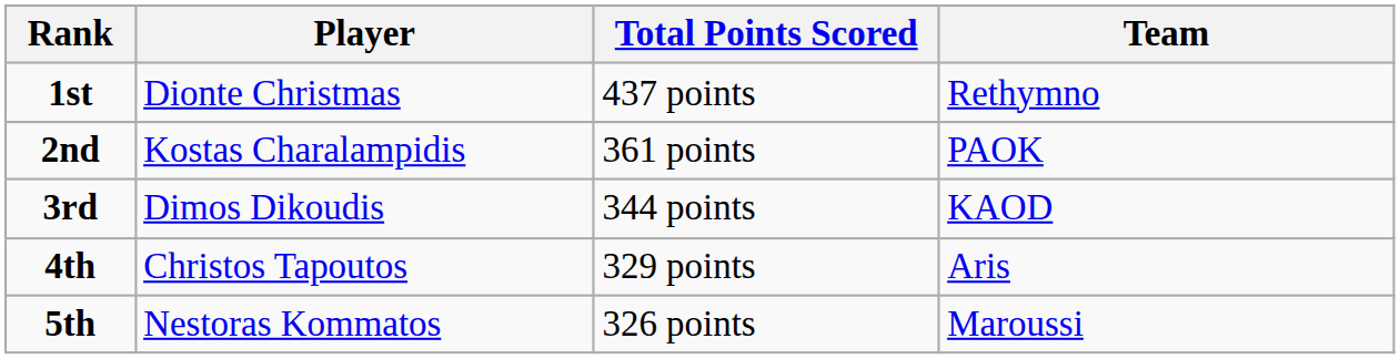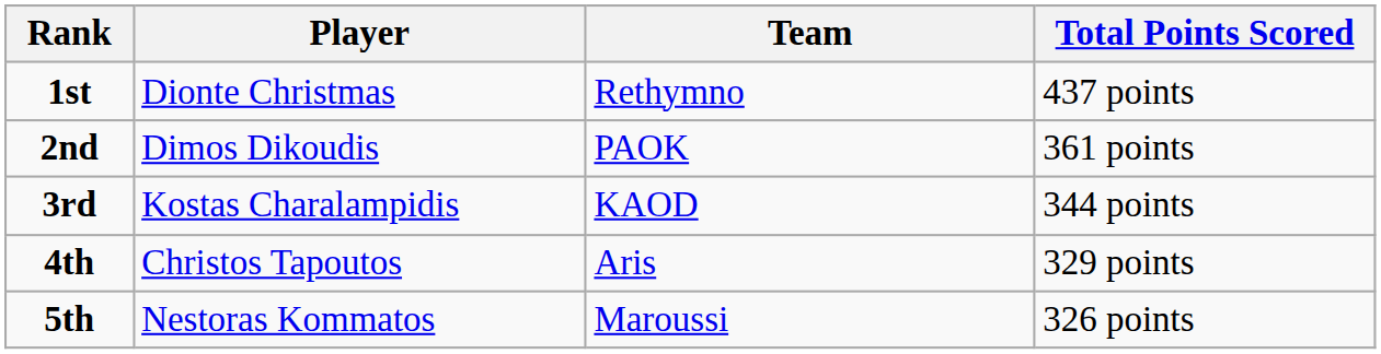 <table class="wikitable sortable">
 <tr>
 <th style="width:50px;">Rank</th>
 <th style="width:200px;">Player</th>
+<th style="width:200px;">Team</th>
 <th style="width:150px;"><a href='#'>Total Points Scored</a></th>
-<th style="width:200px;">Team</th>
 </tr>
 <tr>
 <td style="text-align:center;"><strong>1st</strong></td>
 <td> <a href='#'>Dionte Christmas</a></td>
+<td><a href='#'>Rethymno</a></td>
 <td>437 points</td>
-<td><a href='#'>Rethymno</a></td>
 </tr>
 <tr>
 <td style="text-align:center;"><strong>2nd</strong></td>
-<td> <a href='#'>Kostas Charalampidis</a></td>
+<td> <a href='#'>Dimos Dikoudis</a></td>
+<td><a href='#'>PAOK</a></td>
 <td>361 points</td>
-<td><a href='#'>PAOK</a></td>
 </tr>
 <tr>
 <td style="text-align:center;"><strong>3rd</strong></td>
-<td> <a href='#'>Dimos Dikoudis</a></td>
+<td> <a href='#'>Kostas Charalampidis</a></td>
+<td><a href='#'>KAOD</a></td>
 <td>344 points</td>
-<td><a href='#'>KAOD</a></td>
 </tr>
 <tr>
 <td style="text-align:center;"><strong>4th</strong></td>
 <td> <a href='#'>Christos Tapoutos</a></td>
+<td><a href='#'>Aris</a></td>
 <td>329 points</td>
-<td><a href='#'>Aris</a></td>
 </tr>
 <tr>
 <td style="text-align:center;"><strong>5th</strong></td>
 <td> <a href='#'>Nestoras Kommatos</a></td>
+<td><a href='#'>Maroussi</a></td>
 <td>326 points</td>
-<td><a href='#'>Maroussi</a></td>
 </tr>
 </table>
